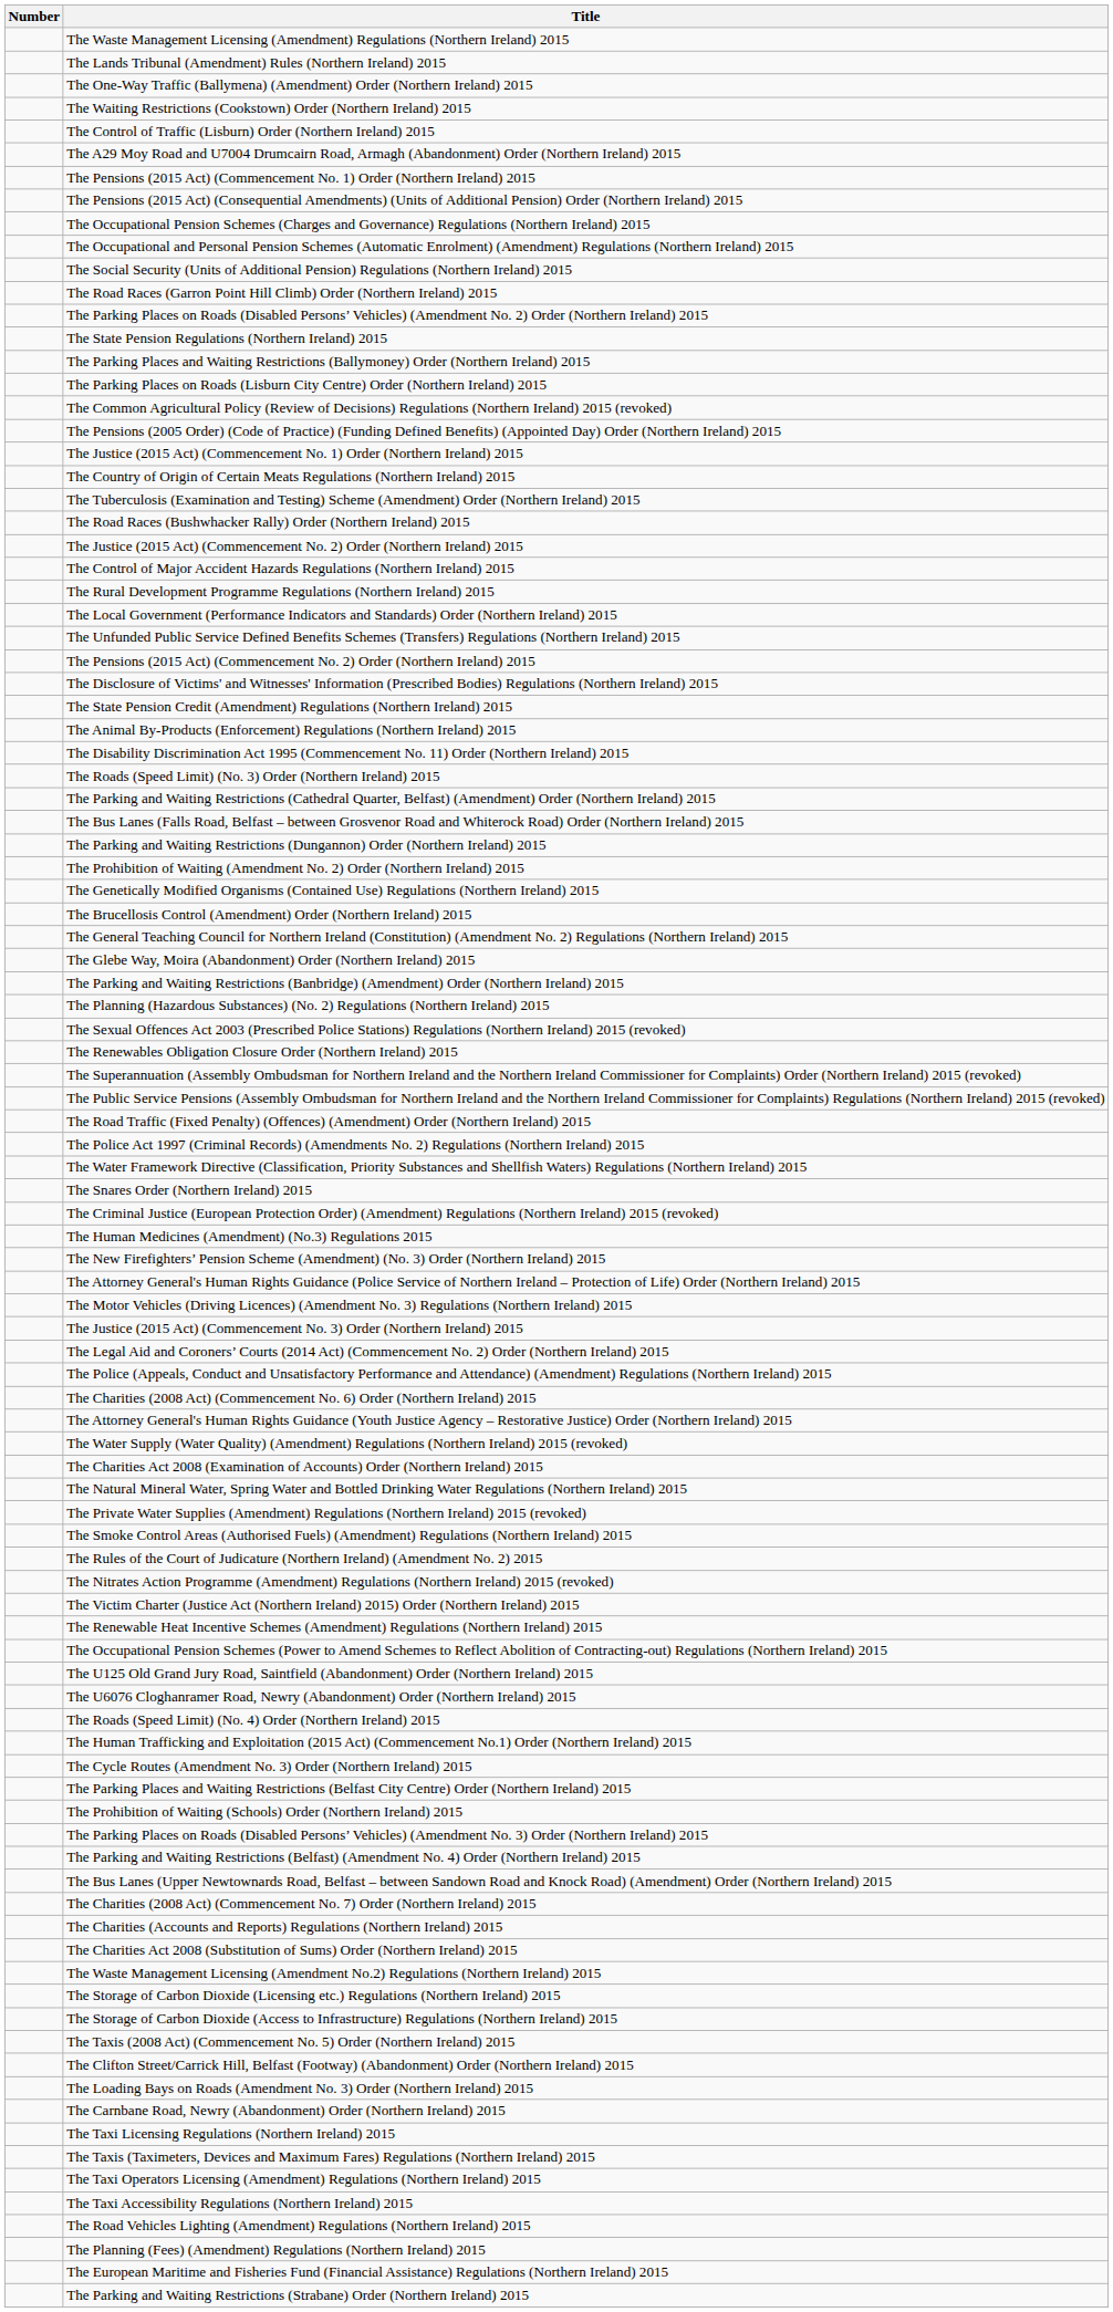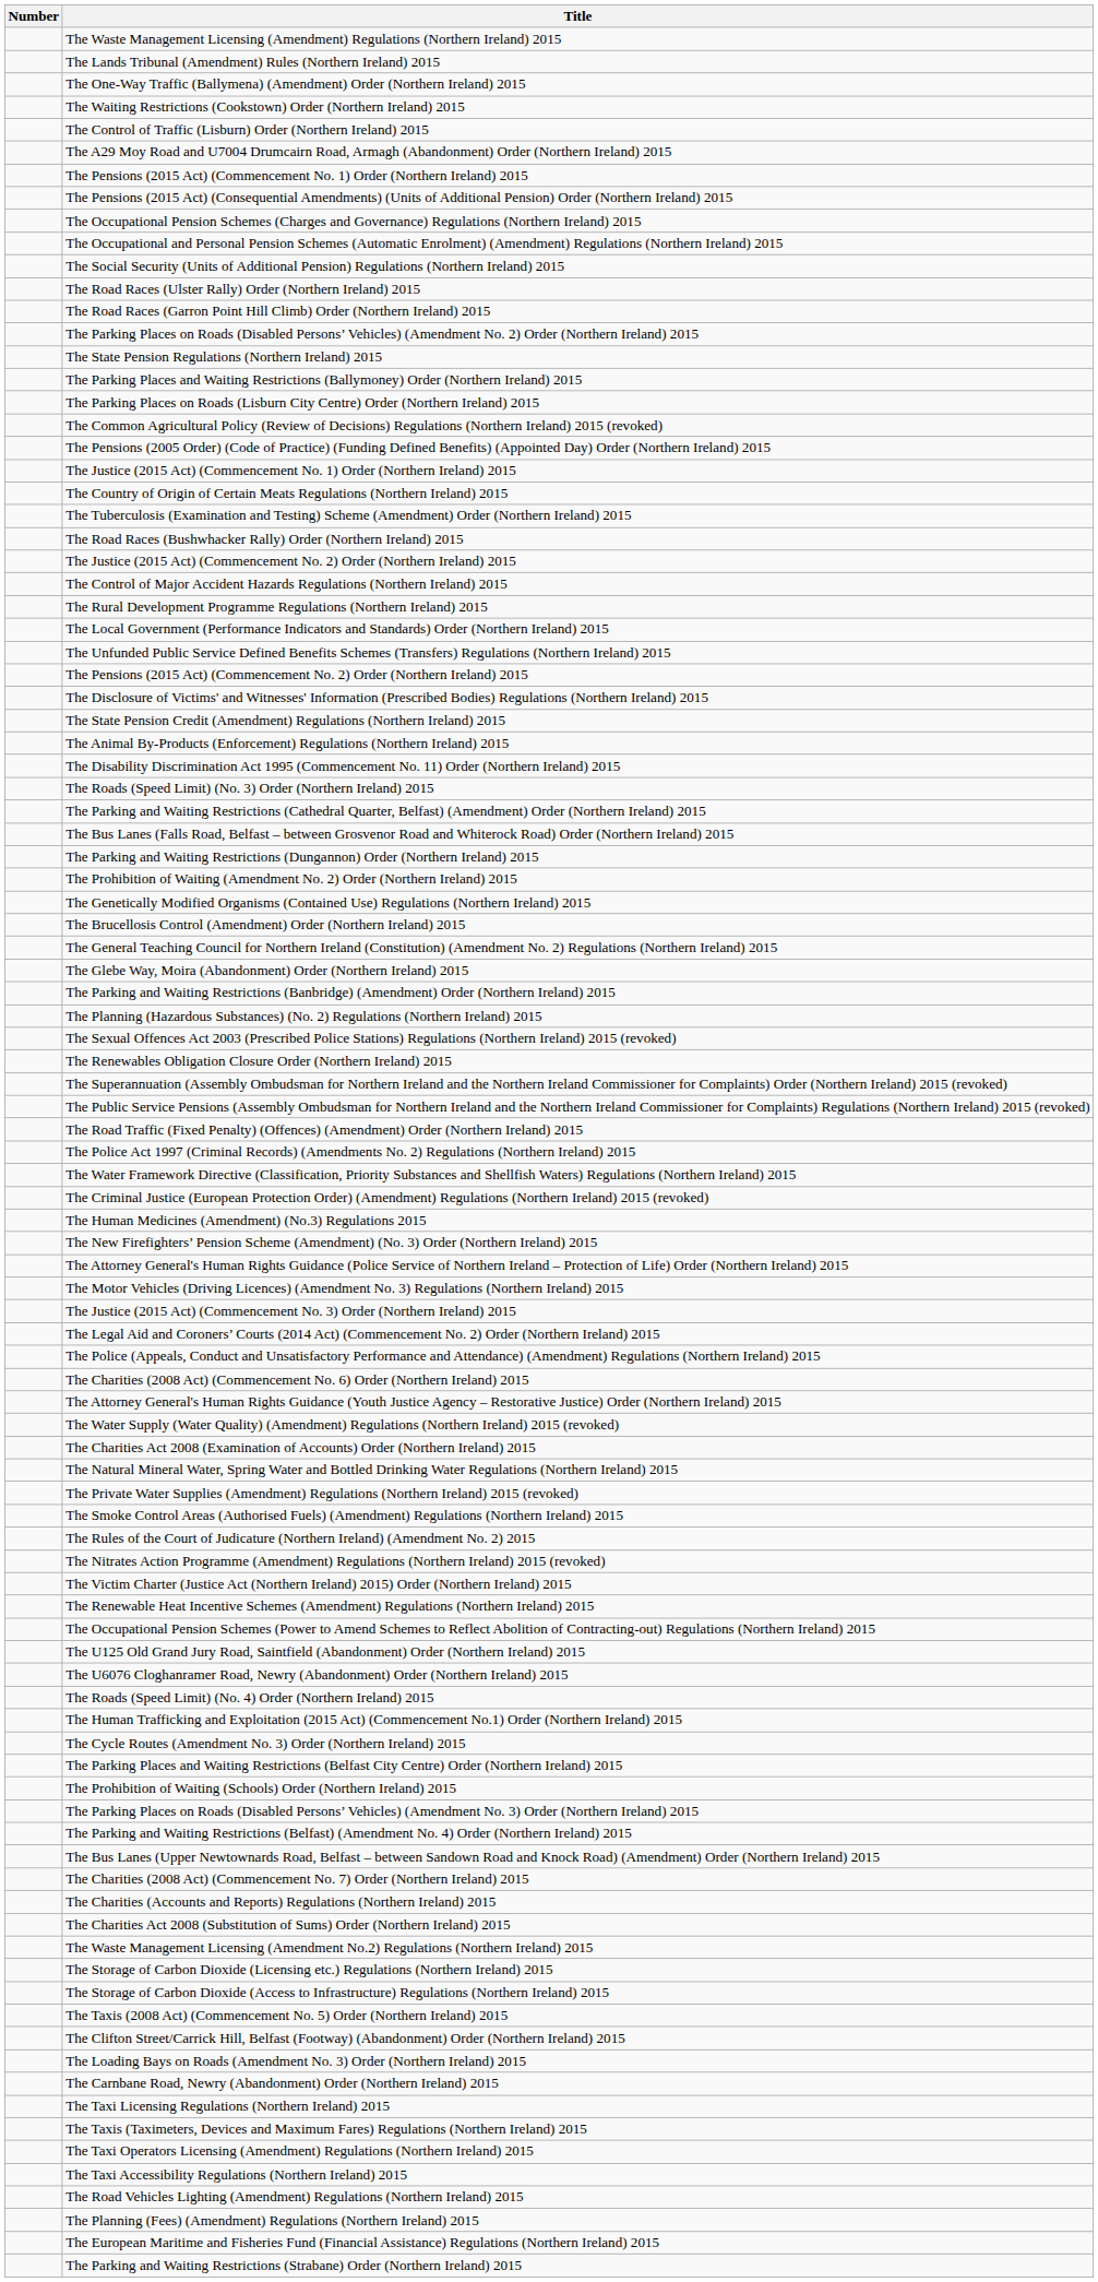 <table class="wikitable collapsible">
 <tr>
 <th>Number</th>
 <th>Title</th>
 </tr>
 <tr>
 <td></td>
 <td>The Waste Management Licensing (Amendment) Regulations (Northern Ireland) 2015</td>
 </tr>
 <tr>
 <td></td>
 <td>The Lands Tribunal (Amendment) Rules (Northern Ireland) 2015</td>
 </tr>
 <tr>
 <td></td>
 <td>The One-Way Traffic (Ballymena) (Amendment) Order (Northern Ireland) 2015</td>
 </tr>
 <tr>
 <td></td>
 <td>The Waiting Restrictions (Cookstown) Order (Northern Ireland) 2015</td>
 </tr>
 <tr>
 <td></td>
 <td>The Control of Traffic (Lisburn) Order (Northern Ireland) 2015</td>
 </tr>
 <tr>
 <td></td>
 <td>The A29 Moy Road and U7004 Drumcairn Road, Armagh (Abandonment) Order (Northern Ireland) 2015</td>
 </tr>
 <tr>
 <td></td>
 <td>The Pensions (2015 Act) (Commencement No. 1) Order (Northern Ireland) 2015</td>
 </tr>
 <tr>
 <td></td>
 <td>The Pensions (2015 Act) (Consequential Amendments) (Units of Additional Pension) Order (Northern Ireland) 2015</td>
 </tr>
 <tr>
 <td></td>
 <td>The Occupational Pension Schemes (Charges and Governance) Regulations (Northern Ireland) 2015</td>
 </tr>
 <tr>
 <td></td>
 <td>The Occupational and Personal Pension Schemes (Automatic Enrolment) (Amendment) Regulations (Northern Ireland) 2015</td>
 </tr>
 <tr>
 <td></td>
 <td>The Social Security (Units of Additional Pension) Regulations (Northern Ireland) 2015</td>
+</tr>
+<tr>
+<td></td>
+<td>The Road Races (Ulster Rally) Order (Northern Ireland) 2015</td>
 </tr>
 <tr>
 <td></td>
 <td>The Road Races (Garron Point Hill Climb) Order (Northern Ireland) 2015</td>
 </tr>
 <tr>
 <td></td>
 <td>The Parking Places on Roads (Disabled Persons’ Vehicles) (Amendment No. 2) Order (Northern Ireland) 2015</td>
 </tr>
 <tr>
 <td></td>
 <td>The State Pension Regulations (Northern Ireland) 2015</td>
 </tr>
 <tr>
 <td></td>
 <td>The Parking Places and Waiting Restrictions (Ballymoney) Order (Northern Ireland) 2015</td>
 </tr>
 <tr>
 <td></td>
 <td>The Parking Places on Roads (Lisburn City Centre) Order (Northern Ireland) 2015</td>
 </tr>
 <tr>
 <td></td>
 <td>The Common Agricultural Policy (Review of Decisions) Regulations (Northern Ireland) 2015 (revoked)</td>
 </tr>
 <tr>
 <td></td>
 <td>The Pensions (2005 Order) (Code of Practice) (Funding Defined Benefits) (Appointed Day) Order (Northern Ireland) 2015</td>
 </tr>
 <tr>
 <td></td>
 <td>The Justice (2015 Act) (Commencement No. 1) Order (Northern Ireland) 2015</td>
 </tr>
 <tr>
 <td></td>
 <td>The Country of Origin of Certain Meats Regulations (Northern Ireland) 2015</td>
 </tr>
 <tr>
 <td></td>
 <td>The Tuberculosis (Examination and Testing) Scheme (Amendment) Order (Northern Ireland) 2015</td>
 </tr>
 <tr>
 <td></td>
 <td>The Road Races (Bushwhacker Rally) Order (Northern Ireland) 2015</td>
 </tr>
 <tr>
 <td></td>
 <td>The Justice (2015 Act) (Commencement No. 2) Order (Northern Ireland) 2015</td>
 </tr>
 <tr>
 <td></td>
 <td>The Control of Major Accident Hazards Regulations (Northern Ireland) 2015</td>
 </tr>
 <tr>
 <td></td>
 <td>The Rural Development Programme Regulations (Northern Ireland) 2015</td>
 </tr>
 <tr>
 <td></td>
 <td>The Local Government (Performance Indicators and Standards) Order (Northern Ireland) 2015</td>
 </tr>
 <tr>
 <td></td>
 <td>The Unfunded Public Service Defined Benefits Schemes (Transfers) Regulations (Northern Ireland) 2015</td>
 </tr>
 <tr>
 <td></td>
 <td>The Pensions (2015 Act) (Commencement No. 2) Order (Northern Ireland) 2015</td>
 </tr>
 <tr>
 <td></td>
 <td>The Disclosure of Victims' and Witnesses' Information (Prescribed Bodies) Regulations (Northern Ireland) 2015</td>
 </tr>
 <tr>
 <td></td>
 <td>The State Pension Credit (Amendment) Regulations (Northern Ireland) 2015</td>
 </tr>
 <tr>
 <td></td>
 <td>The Animal By-Products (Enforcement) Regulations (Northern Ireland) 2015</td>
 </tr>
 <tr>
 <td></td>
 <td>The Disability Discrimination Act 1995 (Commencement No. 11) Order (Northern Ireland) 2015</td>
 </tr>
 <tr>
 <td></td>
 <td>The Roads (Speed Limit) (No. 3) Order (Northern Ireland) 2015</td>
 </tr>
 <tr>
 <td></td>
 <td>The Parking and Waiting Restrictions (Cathedral Quarter, Belfast) (Amendment) Order (Northern Ireland) 2015</td>
 </tr>
 <tr>
 <td></td>
 <td>The Bus Lanes (Falls Road, Belfast – between Grosvenor Road and Whiterock Road) Order (Northern Ireland) 2015</td>
 </tr>
 <tr>
 <td></td>
 <td>The Parking and Waiting Restrictions (Dungannon) Order (Northern Ireland) 2015</td>
 </tr>
 <tr>
 <td></td>
 <td>The Prohibition of Waiting (Amendment No. 2) Order (Northern Ireland) 2015</td>
 </tr>
 <tr>
 <td></td>
 <td>The Genetically Modified Organisms (Contained Use) Regulations (Northern Ireland) 2015</td>
 </tr>
 <tr>
 <td></td>
 <td>The Brucellosis Control (Amendment) Order (Northern Ireland) 2015</td>
 </tr>
 <tr>
 <td></td>
 <td>The General Teaching Council for Northern Ireland (Constitution) (Amendment No. 2) Regulations (Northern Ireland) 2015</td>
 </tr>
 <tr>
 <td></td>
 <td>The Glebe Way, Moira (Abandonment) Order (Northern Ireland) 2015</td>
 </tr>
 <tr>
 <td></td>
 <td>The Parking and Waiting Restrictions (Banbridge) (Amendment) Order (Northern Ireland) 2015</td>
 </tr>
 <tr>
 <td></td>
 <td>The Planning (Hazardous Substances) (No. 2) Regulations (Northern Ireland) 2015</td>
 </tr>
 <tr>
 <td></td>
 <td>The Sexual Offences Act 2003 (Prescribed Police Stations) Regulations (Northern Ireland) 2015 (revoked)</td>
 </tr>
 <tr>
 <td></td>
 <td>The Renewables Obligation Closure Order (Northern Ireland) 2015</td>
 </tr>
 <tr>
 <td></td>
 <td>The Superannuation (Assembly Ombudsman for Northern Ireland and the Northern Ireland Commissioner for Complaints) Order (Northern Ireland) 2015 (revoked)</td>
 </tr>
 <tr>
 <td></td>
 <td>The Public Service Pensions (Assembly Ombudsman for Northern Ireland and the Northern Ireland Commissioner for Complaints) Regulations (Northern Ireland) 2015 (revoked)</td>
 </tr>
 <tr>
 <td></td>
 <td>The Road Traffic (Fixed Penalty) (Offences) (Amendment) Order (Northern Ireland) 2015</td>
 </tr>
 <tr>
 <td></td>
 <td>The Police Act 1997 (Criminal Records) (Amendments No. 2) Regulations (Northern Ireland) 2015</td>
 </tr>
 <tr>
 <td></td>
 <td>The Water Framework Directive (Classification, Priority Substances and Shellfish Waters) Regulations (Northern Ireland) 2015</td>
-</tr>
-<tr>
-<td></td>
-<td>The Snares Order (Northern Ireland) 2015</td>
 </tr>
 <tr>
 <td></td>
 <td>The Criminal Justice (European Protection Order) (Amendment) Regulations (Northern Ireland) 2015 (revoked)</td>
 </tr>
 <tr>
 <td></td>
 <td>The Human Medicines (Amendment) (No.3) Regulations 2015</td>
 </tr>
 <tr>
 <td></td>
 <td>The New Firefighters’ Pension Scheme (Amendment) (No. 3) Order (Northern Ireland) 2015</td>
 </tr>
 <tr>
 <td></td>
 <td>The Attorney General's Human Rights Guidance (Police Service of Northern Ireland – Protection of Life) Order (Northern Ireland) 2015</td>
 </tr>
 <tr>
 <td></td>
 <td>The Motor Vehicles (Driving Licences) (Amendment No. 3) Regulations (Northern Ireland) 2015</td>
 </tr>
 <tr>
 <td></td>
 <td>The Justice (2015 Act) (Commencement No. 3) Order (Northern Ireland) 2015</td>
 </tr>
 <tr>
 <td></td>
 <td>The Legal Aid and Coroners’ Courts (2014 Act) (Commencement No. 2) Order (Northern Ireland) 2015</td>
 </tr>
 <tr>
 <td></td>
 <td>The Police (Appeals, Conduct and Unsatisfactory Performance and Attendance) (Amendment) Regulations (Northern Ireland) 2015</td>
 </tr>
 <tr>
 <td></td>
 <td>The Charities (2008 Act) (Commencement No. 6) Order (Northern Ireland) 2015</td>
 </tr>
 <tr>
 <td></td>
 <td>The Attorney General's Human Rights Guidance (Youth Justice Agency – Restorative Justice) Order (Northern Ireland) 2015</td>
 </tr>
 <tr>
 <td></td>
 <td>The Water Supply (Water Quality) (Amendment) Regulations (Northern Ireland) 2015 (revoked)</td>
 </tr>
 <tr>
 <td></td>
 <td>The Charities Act 2008 (Examination of Accounts) Order (Northern Ireland) 2015</td>
 </tr>
 <tr>
 <td></td>
 <td>The Natural Mineral Water, Spring Water and Bottled Drinking Water Regulations (Northern Ireland) 2015</td>
 </tr>
 <tr>
 <td></td>
 <td>The Private Water Supplies (Amendment) Regulations (Northern Ireland) 2015 (revoked)</td>
 </tr>
 <tr>
 <td></td>
 <td>The Smoke Control Areas (Authorised Fuels) (Amendment) Regulations (Northern Ireland) 2015</td>
 </tr>
 <tr>
 <td></td>
 <td>The Rules of the Court of Judicature (Northern Ireland) (Amendment No. 2) 2015</td>
 </tr>
 <tr>
 <td></td>
 <td>The Nitrates Action Programme (Amendment) Regulations (Northern Ireland) 2015 (revoked)</td>
 </tr>
 <tr>
 <td></td>
 <td>The Victim Charter (Justice Act (Northern Ireland) 2015) Order (Northern Ireland) 2015</td>
 </tr>
 <tr>
 <td></td>
 <td>The Renewable Heat Incentive Schemes (Amendment) Regulations (Northern Ireland) 2015</td>
 </tr>
 <tr>
 <td></td>
 <td>The Occupational Pension Schemes (Power to Amend Schemes to Reflect Abolition of Contracting-out) Regulations (Northern Ireland) 2015</td>
 </tr>
 <tr>
 <td></td>
 <td>The U125 Old Grand Jury Road, Saintfield (Abandonment) Order (Northern Ireland) 2015</td>
 </tr>
 <tr>
 <td></td>
 <td>The U6076 Cloghanramer Road, Newry (Abandonment) Order (Northern Ireland) 2015</td>
 </tr>
 <tr>
 <td></td>
 <td>The Roads (Speed Limit) (No. 4) Order (Northern Ireland) 2015</td>
 </tr>
 <tr>
 <td></td>
 <td>The Human Trafficking and Exploitation (2015 Act) (Commencement No.1) Order (Northern Ireland) 2015</td>
 </tr>
 <tr>
 <td></td>
 <td>The Cycle Routes (Amendment No. 3) Order (Northern Ireland) 2015</td>
 </tr>
 <tr>
 <td></td>
 <td>The Parking Places and Waiting Restrictions (Belfast City Centre) Order (Northern Ireland) 2015</td>
 </tr>
 <tr>
 <td></td>
 <td>The Prohibition of Waiting (Schools) Order (Northern Ireland) 2015</td>
 </tr>
 <tr>
 <td></td>
 <td>The Parking Places on Roads (Disabled Persons’ Vehicles) (Amendment No. 3) Order (Northern Ireland) 2015</td>
 </tr>
 <tr>
 <td></td>
 <td>The Parking and Waiting Restrictions (Belfast) (Amendment No. 4) Order (Northern Ireland) 2015</td>
 </tr>
 <tr>
 <td></td>
 <td>The Bus Lanes (Upper Newtownards Road, Belfast – between Sandown Road and Knock Road) (Amendment) Order (Northern Ireland) 2015</td>
 </tr>
 <tr>
 <td></td>
 <td>The Charities (2008 Act) (Commencement No. 7) Order (Northern Ireland) 2015</td>
 </tr>
 <tr>
 <td></td>
 <td>The Charities (Accounts and Reports) Regulations (Northern Ireland) 2015</td>
 </tr>
 <tr>
 <td></td>
 <td>The Charities Act 2008 (Substitution of Sums) Order (Northern Ireland) 2015</td>
 </tr>
 <tr>
 <td></td>
 <td>The Waste Management Licensing (Amendment No.2) Regulations (Northern Ireland) 2015</td>
 </tr>
 <tr>
 <td></td>
 <td>The Storage of Carbon Dioxide (Licensing etc.) Regulations (Northern Ireland) 2015</td>
 </tr>
 <tr>
 <td></td>
 <td>The Storage of Carbon Dioxide (Access to Infrastructure) Regulations (Northern Ireland) 2015</td>
 </tr>
 <tr>
 <td></td>
 <td>The Taxis (2008 Act) (Commencement No. 5) Order (Northern Ireland) 2015</td>
 </tr>
 <tr>
 <td></td>
 <td>The Clifton Street/Carrick Hill, Belfast (Footway) (Abandonment) Order (Northern Ireland) 2015</td>
 </tr>
 <tr>
 <td></td>
 <td>The Loading Bays on Roads (Amendment No. 3) Order (Northern Ireland) 2015</td>
 </tr>
 <tr>
 <td></td>
 <td>The Carnbane Road, Newry (Abandonment) Order (Northern Ireland) 2015</td>
 </tr>
 <tr>
 <td></td>
 <td>The Taxi Licensing Regulations (Northern Ireland) 2015</td>
 </tr>
 <tr>
 <td></td>
 <td>The Taxis (Taximeters, Devices and Maximum Fares) Regulations (Northern Ireland) 2015</td>
 </tr>
 <tr>
 <td></td>
 <td>The Taxi Operators Licensing (Amendment) Regulations (Northern Ireland) 2015</td>
 </tr>
 <tr>
 <td></td>
 <td>The Taxi Accessibility Regulations (Northern Ireland) 2015</td>
 </tr>
 <tr>
 <td></td>
 <td>The Road Vehicles Lighting (Amendment) Regulations (Northern Ireland) 2015</td>
 </tr>
 <tr>
 <td></td>
 <td>The Planning (Fees) (Amendment) Regulations (Northern Ireland) 2015</td>
 </tr>
 <tr>
 <td></td>
 <td>The European Maritime and Fisheries Fund (Financial Assistance) Regulations (Northern Ireland) 2015</td>
 </tr>
 <tr>
 <td></td>
 <td>The Parking and Waiting Restrictions (Strabane) Order (Northern Ireland) 2015</td>
 </tr>
 </table>
